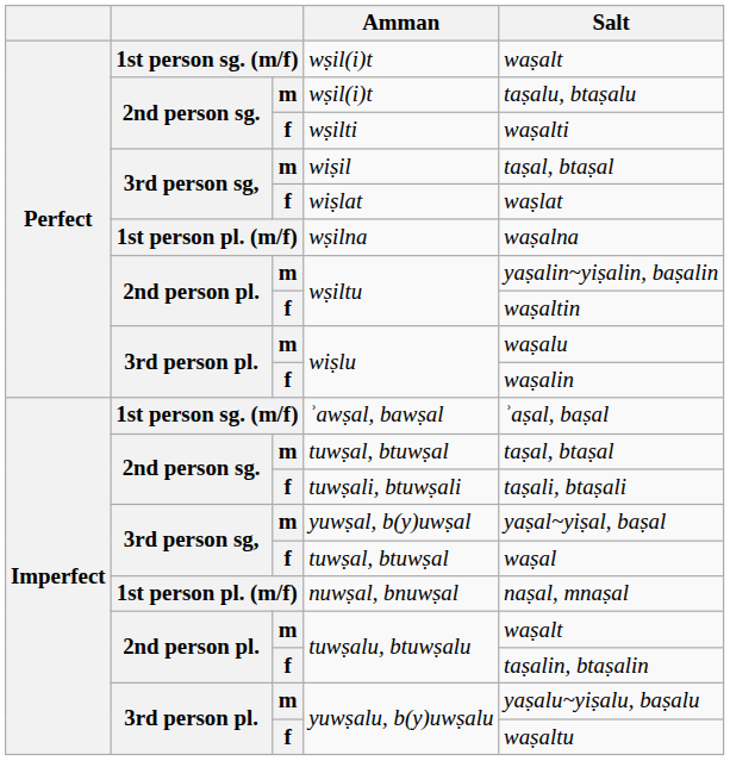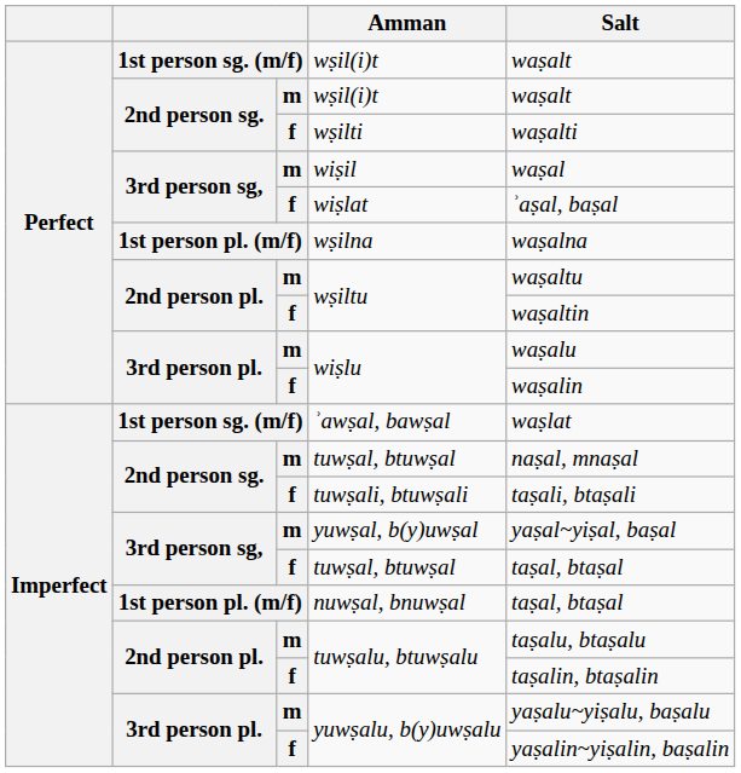 <table class="wikitable">
 <tr>
 <th></th>
 <th colspan="2"></th>
 <th>Amman</th>
 <th>Salt</th>
 </tr>
 <tr>
 <th rowspan="10">Perfect</th>
 <th colspan="2">1st person sg. (m/f)</th>
 <td><em>wṣil(i)t</em></td>
 <td><em>waṣalt</em></td>
 </tr>
 <tr>
 <th rowspan="2">2nd person sg.</th>
 <th>m</th>
 <td><em>wṣil(i)t</em></td>
-<td><em>taṣalu,</em> <em>btaṣalu</em></td>
+<td><em>waṣalt</em></td>
 </tr>
 <tr>
 <th>f</th>
 <td><em>wṣilti</em></td>
 <td><em>waṣalti</em></td>
 </tr>
 <tr>
 <th rowspan="2">3rd person sg,</th>
 <th>m</th>
 <td><em>wiṣil</em></td>
-<td><em>taṣal,</em> <em>btaṣal</em></td>
+<td><em>waṣal</em></td>
 </tr>
 <tr>
 <th>f</th>
 <td><em>wiṣlat</em></td>
-<td><em>waṣlat</em></td>
+<td><em>ʾaṣal,</em> <em>baṣal</em></td>
 </tr>
 <tr>
 <th colspan="2">1st person pl. (m/f)</th>
 <td><em>wṣilna</em></td>
 <td><em>waṣalna</em></td>
 </tr>
 <tr>
 <th rowspan="2">2nd person pl.</th>
 <th>m</th>
 <td rowspan="2"><em>wṣiltu</em></td>
-<td><em>yaṣalin~yiṣalin,</em> <em>baṣalin</em></td>
+<td><em>waṣaltu</em></td>
 </tr>
 <tr>
 <th>f</th>
 <td><em>waṣaltin</em></td>
 </tr>
 <tr>
 <th rowspan="2">3rd person pl.</th>
 <th>m</th>
 <td rowspan="2"><em>wiṣlu</em></td>
 <td><em>waṣalu</em></td>
 </tr>
 <tr>
 <th>f</th>
 <td><em>waṣalin</em></td>
 </tr>
 <tr>
 <th rowspan="10">Imperfect</th>
 <th colspan="2">1st person sg. (m/f)</th>
 <td><em>ʾawṣal,</em> <em>bawṣal</em></td>
-<td><em>ʾaṣal,</em> <em>baṣal</em></td>
+<td><em>waṣlat</em></td>
 </tr>
 <tr>
 <th rowspan="2">2nd person sg.</th>
 <th>m</th>
 <td><em>tuwṣal,</em> <em>btuwṣal</em></td>
-<td><em>taṣal,</em> <em>btaṣal</em></td>
+<td><em>naṣal,</em> <em>mnaṣal</em></td>
 </tr>
 <tr>
 <th>f</th>
 <td><em>tuwṣali,</em> <em>btuwṣali</em></td>
 <td><em>taṣali,</em> <em>btaṣali</em></td>
 </tr>
 <tr>
 <th rowspan="2">3rd person sg,</th>
 <th>m</th>
 <td><em>yuwṣal,</em> <em>b(y)uwṣal</em></td>
 <td><em>yaṣal~yiṣal,</em> <em>baṣal</em></td>
 </tr>
 <tr>
 <th>f</th>
 <td><em>tuwṣal,</em> <em>btuwṣal</em></td>
-<td><em>waṣal</em></td>
+<td><em>taṣal,</em> <em>btaṣal</em></td>
 </tr>
 <tr>
 <th colspan="2">1st person pl. (m/f)</th>
 <td><em>nuwṣal,</em> <em>bnuwṣal</em></td>
-<td><em>naṣal,</em> <em>mnaṣal</em></td>
+<td><em>taṣal,</em> <em>btaṣal</em></td>
 </tr>
 <tr>
 <th rowspan="2">2nd person pl.</th>
 <th>m</th>
 <td rowspan="2"><em>tuwṣalu,</em> <em>btuwṣalu</em></td>
-<td><em>waṣalt</em></td>
+<td><em>taṣalu,</em> <em>btaṣalu</em></td>
 </tr>
 <tr>
 <th>f</th>
 <td><em>taṣalin,</em> <em>btaṣalin</em></td>
 </tr>
 <tr>
 <th rowspan="2">3rd person pl.</th>
 <th>m</th>
 <td rowspan="2"><em>yuwṣalu,</em> <em>b(y)uwṣalu</em></td>
 <td><em>yaṣalu~yiṣalu,</em> <em>baṣalu</em></td>
 </tr>
 <tr>
 <th>f</th>
-<td><em>waṣaltu</em></td>
+<td><em>yaṣalin~yiṣalin,</em> <em>baṣalin</em></td>
 </tr>
 </table>
